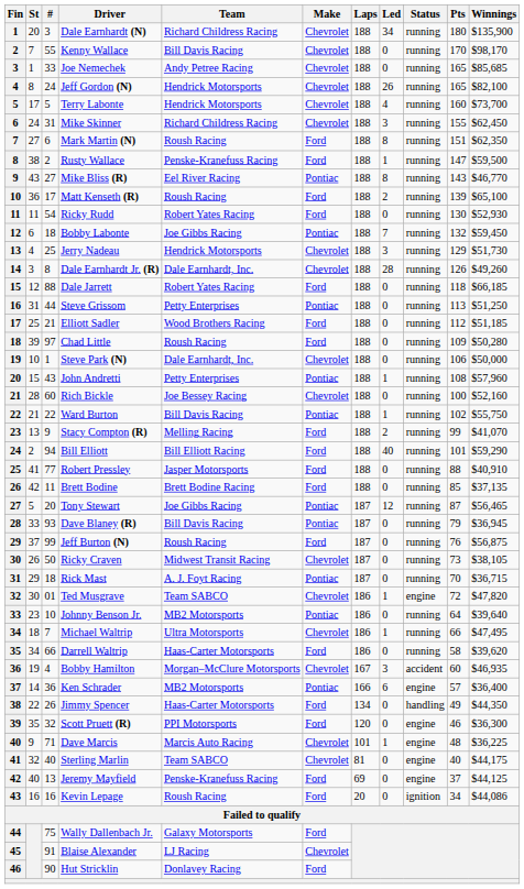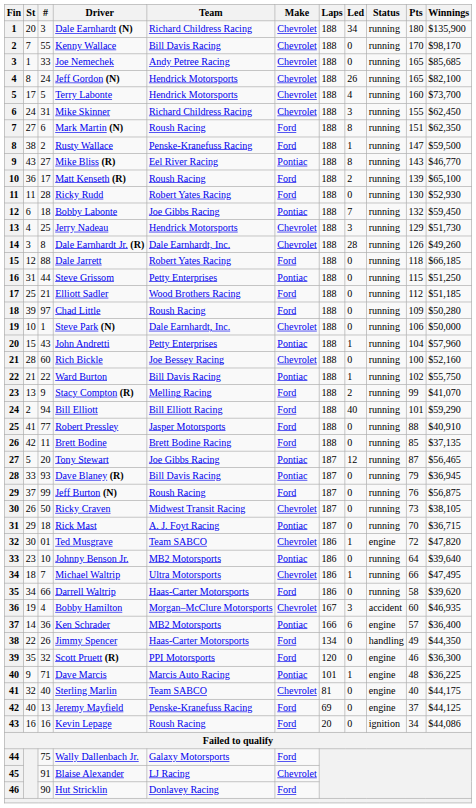 <table class="wikitable" style="font-size:95%">
 <tr>
 <th>Fin</th>
 <th>St</th>
 <th>#</th>
 <th>Driver</th>
 <th>Team</th>
 <th>Make</th>
 <th>Laps</th>
 <th>Led</th>
 <th>Status</th>
 <th>Pts</th>
 <th>Winnings</th>
 </tr>
 <tr>
 <th>1</th>
 <td>20</td>
 <td>3</td>
 <td><a href='#'>Dale Earnhardt</a> <strong>(N)</strong></td>
 <td><a href='#'>Richard Childress Racing</a></td>
 <td><a href='#'>Chevrolet</a></td>
 <td>188</td>
 <td>34</td>
 <td>running</td>
 <td>180</td>
 <td>$135,900</td>
 </tr>
 <tr>
 <th>2</th>
 <td>7</td>
 <td>55</td>
 <td><a href='#'>Kenny Wallace</a></td>
 <td><a href='#'>Bill Davis Racing</a></td>
 <td><a href='#'>Chevrolet</a></td>
 <td>188</td>
 <td>0</td>
 <td>running</td>
 <td>170</td>
 <td>$98,170</td>
 </tr>
 <tr>
 <th>3</th>
 <td>1</td>
 <td>33</td>
 <td><a href='#'>Joe Nemechek</a></td>
 <td><a href='#'>Andy Petree Racing</a></td>
 <td><a href='#'>Chevrolet</a></td>
 <td>188</td>
 <td>0</td>
 <td>running</td>
 <td>165</td>
 <td>$85,685</td>
 </tr>
 <tr>
 <th>4</th>
 <td>8</td>
 <td>24</td>
 <td><a href='#'>Jeff Gordon</a> <strong>(N)</strong></td>
 <td><a href='#'>Hendrick Motorsports</a></td>
 <td><a href='#'>Chevrolet</a></td>
 <td>188</td>
 <td>26</td>
 <td>running</td>
 <td>165</td>
 <td>$82,100</td>
 </tr>
 <tr>
 <th>5</th>
 <td>17</td>
 <td>5</td>
 <td><a href='#'>Terry Labonte</a></td>
 <td><a href='#'>Hendrick Motorsports</a></td>
 <td><a href='#'>Chevrolet</a></td>
 <td>188</td>
 <td>4</td>
 <td>running</td>
 <td>160</td>
 <td>$73,700</td>
 </tr>
 <tr>
 <th>6</th>
 <td>24</td>
 <td>31</td>
 <td><a href='#'>Mike Skinner</a></td>
 <td><a href='#'>Richard Childress Racing</a></td>
 <td><a href='#'>Chevrolet</a></td>
 <td>188</td>
 <td>3</td>
 <td>running</td>
 <td>155</td>
 <td>$62,450</td>
 </tr>
 <tr>
 <th>7</th>
 <td>27</td>
 <td>6</td>
 <td><a href='#'>Mark Martin</a> <strong>(N)</strong></td>
 <td><a href='#'>Roush Racing</a></td>
 <td><a href='#'>Ford</a></td>
 <td>188</td>
 <td>8</td>
 <td>running</td>
 <td>151</td>
 <td>$62,350</td>
 </tr>
 <tr>
 <th>8</th>
 <td>38</td>
 <td>2</td>
 <td><a href='#'>Rusty Wallace</a></td>
 <td><a href='#'>Penske-Kranefuss Racing</a></td>
 <td><a href='#'>Ford</a></td>
 <td>188</td>
 <td>1</td>
 <td>running</td>
 <td>147</td>
 <td>$59,500</td>
 </tr>
 <tr>
 <th>9</th>
 <td>43</td>
 <td>27</td>
 <td><a href='#'>Mike Bliss</a> <strong>(R)</strong></td>
 <td><a href='#'>Eel River Racing</a></td>
 <td><a href='#'>Pontiac</a></td>
 <td>188</td>
 <td>8</td>
 <td>running</td>
 <td>143</td>
 <td>$46,770</td>
 </tr>
 <tr>
 <th>10</th>
 <td>36</td>
 <td>17</td>
 <td><a href='#'>Matt Kenseth</a> <strong>(R)</strong></td>
 <td><a href='#'>Roush Racing</a></td>
 <td><a href='#'>Ford</a></td>
 <td>188</td>
 <td>2</td>
 <td>running</td>
 <td>139</td>
 <td>$65,100</td>
 </tr>
 <tr>
 <th>11</th>
 <td>11</td>
-<td>54</td>
+<td>28</td>
 <td><a href='#'>Ricky Rudd</a></td>
 <td><a href='#'>Robert Yates Racing</a></td>
 <td><a href='#'>Ford</a></td>
 <td>188</td>
 <td>0</td>
 <td>running</td>
 <td>130</td>
 <td>$52,930</td>
 </tr>
 <tr>
 <th>12</th>
 <td>6</td>
 <td>18</td>
 <td><a href='#'>Bobby Labonte</a></td>
 <td><a href='#'>Joe Gibbs Racing</a></td>
 <td><a href='#'>Pontiac</a></td>
 <td>188</td>
 <td>7</td>
 <td>running</td>
 <td>132</td>
 <td>$59,450</td>
 </tr>
 <tr>
 <th>13</th>
 <td>4</td>
 <td>25</td>
 <td><a href='#'>Jerry Nadeau</a></td>
 <td><a href='#'>Hendrick Motorsports</a></td>
 <td><a href='#'>Chevrolet</a></td>
 <td>188</td>
 <td>3</td>
 <td>running</td>
 <td>129</td>
 <td>$51,730</td>
 </tr>
 <tr>
 <th>14</th>
 <td>3</td>
 <td>8</td>
 <td><a href='#'>Dale Earnhardt Jr.</a> <strong>(R)</strong></td>
 <td><a href='#'>Dale Earnhardt, Inc.</a></td>
 <td><a href='#'>Chevrolet</a></td>
 <td>188</td>
 <td>28</td>
 <td>running</td>
 <td>126</td>
 <td>$49,260</td>
 </tr>
 <tr>
 <th>15</th>
 <td>12</td>
 <td>88</td>
 <td><a href='#'>Dale Jarrett</a></td>
 <td><a href='#'>Robert Yates Racing</a></td>
 <td><a href='#'>Ford</a></td>
 <td>188</td>
 <td>0</td>
 <td>running</td>
 <td>118</td>
 <td>$66,185</td>
 </tr>
 <tr>
 <th>16</th>
 <td>31</td>
 <td>44</td>
 <td><a href='#'>Steve Grissom</a></td>
 <td><a href='#'>Petty Enterprises</a></td>
 <td><a href='#'>Pontiac</a></td>
 <td>188</td>
 <td>0</td>
 <td>running</td>
-<td>113</td>
+<td>115</td>
 <td>$51,250</td>
 </tr>
 <tr>
 <th>17</th>
 <td>25</td>
 <td>21</td>
 <td><a href='#'>Elliott Sadler</a></td>
 <td><a href='#'>Wood Brothers Racing</a></td>
 <td><a href='#'>Ford</a></td>
 <td>188</td>
 <td>0</td>
 <td>running</td>
 <td>112</td>
 <td>$51,185</td>
 </tr>
 <tr>
 <th>18</th>
 <td>39</td>
 <td>97</td>
 <td><a href='#'>Chad Little</a></td>
 <td><a href='#'>Roush Racing</a></td>
 <td><a href='#'>Ford</a></td>
 <td>188</td>
 <td>0</td>
 <td>running</td>
 <td>109</td>
 <td>$50,280</td>
 </tr>
 <tr>
 <th>19</th>
 <td>10</td>
 <td>1</td>
 <td><a href='#'>Steve Park</a> <strong>(N)</strong></td>
 <td><a href='#'>Dale Earnhardt, Inc.</a></td>
 <td><a href='#'>Chevrolet</a></td>
 <td>188</td>
 <td>0</td>
 <td>running</td>
 <td>106</td>
 <td>$50,000</td>
 </tr>
 <tr>
 <th>20</th>
 <td>15</td>
 <td>43</td>
 <td><a href='#'>John Andretti</a></td>
 <td><a href='#'>Petty Enterprises</a></td>
 <td><a href='#'>Pontiac</a></td>
 <td>188</td>
 <td>1</td>
 <td>running</td>
-<td>108</td>
+<td>104</td>
 <td>$57,960</td>
 </tr>
 <tr>
 <th>21</th>
 <td>28</td>
 <td>60</td>
 <td><a href='#'>Rich Bickle</a></td>
 <td><a href='#'>Joe Bessey Racing</a></td>
 <td><a href='#'>Chevrolet</a></td>
 <td>188</td>
 <td>0</td>
 <td>running</td>
 <td>100</td>
 <td>$52,160</td>
 </tr>
 <tr>
 <th>22</th>
 <td>21</td>
 <td>22</td>
 <td><a href='#'>Ward Burton</a></td>
 <td><a href='#'>Bill Davis Racing</a></td>
 <td><a href='#'>Pontiac</a></td>
 <td>188</td>
 <td>1</td>
 <td>running</td>
 <td>102</td>
 <td>$55,750</td>
 </tr>
 <tr>
 <th>23</th>
 <td>13</td>
 <td>9</td>
 <td><a href='#'>Stacy Compton</a> <strong>(R)</strong></td>
 <td><a href='#'>Melling Racing</a></td>
 <td><a href='#'>Ford</a></td>
 <td>188</td>
 <td>2</td>
 <td>running</td>
 <td>99</td>
 <td>$41,070</td>
 </tr>
 <tr>
 <th>24</th>
 <td>2</td>
 <td>94</td>
 <td><a href='#'>Bill Elliott</a></td>
 <td><a href='#'>Bill Elliott Racing</a></td>
 <td><a href='#'>Ford</a></td>
 <td>188</td>
 <td>40</td>
 <td>running</td>
 <td>101</td>
 <td>$59,290</td>
 </tr>
 <tr>
 <th>25</th>
 <td>41</td>
 <td>77</td>
 <td><a href='#'>Robert Pressley</a></td>
 <td><a href='#'>Jasper Motorsports</a></td>
 <td><a href='#'>Ford</a></td>
 <td>188</td>
 <td>0</td>
 <td>running</td>
 <td>88</td>
 <td>$40,910</td>
 </tr>
 <tr>
 <th>26</th>
 <td>42</td>
 <td>11</td>
 <td><a href='#'>Brett Bodine</a></td>
 <td><a href='#'>Brett Bodine Racing</a></td>
 <td><a href='#'>Ford</a></td>
 <td>188</td>
 <td>0</td>
 <td>running</td>
 <td>85</td>
 <td>$37,135</td>
 </tr>
 <tr>
 <th>27</th>
 <td>5</td>
 <td>20</td>
 <td><a href='#'>Tony Stewart</a></td>
 <td><a href='#'>Joe Gibbs Racing</a></td>
 <td><a href='#'>Pontiac</a></td>
 <td>187</td>
 <td>12</td>
 <td>running</td>
 <td>87</td>
 <td>$56,465</td>
 </tr>
 <tr>
 <th>28</th>
 <td>33</td>
 <td>93</td>
 <td><a href='#'>Dave Blaney</a> <strong>(R)</strong></td>
 <td><a href='#'>Bill Davis Racing</a></td>
 <td><a href='#'>Pontiac</a></td>
 <td>187</td>
 <td>0</td>
 <td>running</td>
 <td>79</td>
 <td>$36,945</td>
 </tr>
 <tr>
 <th>29</th>
 <td>37</td>
 <td>99</td>
 <td><a href='#'>Jeff Burton</a> <strong>(N)</strong></td>
 <td><a href='#'>Roush Racing</a></td>
 <td><a href='#'>Ford</a></td>
 <td>187</td>
 <td>0</td>
 <td>running</td>
 <td>76</td>
 <td>$56,875</td>
 </tr>
 <tr>
 <th>30</th>
 <td>26</td>
 <td>50</td>
 <td><a href='#'>Ricky Craven</a></td>
 <td><a href='#'>Midwest Transit Racing</a></td>
 <td><a href='#'>Chevrolet</a></td>
 <td>187</td>
 <td>0</td>
 <td>running</td>
 <td>73</td>
 <td>$38,105</td>
 </tr>
 <tr>
 <th>31</th>
 <td>29</td>
 <td>18</td>
 <td><a href='#'>Rick Mast</a></td>
 <td><a href='#'>A. J. Foyt Racing</a></td>
 <td><a href='#'>Pontiac</a></td>
 <td>187</td>
 <td>0</td>
 <td>running</td>
 <td>70</td>
 <td>$36,715</td>
 </tr>
 <tr>
 <th>32</th>
 <td>30</td>
 <td>01</td>
 <td><a href='#'>Ted Musgrave</a></td>
 <td><a href='#'>Team SABCO</a></td>
 <td><a href='#'>Chevrolet</a></td>
 <td>186</td>
 <td>1</td>
 <td>engine</td>
 <td>72</td>
 <td>$47,820</td>
 </tr>
 <tr>
 <th>33</th>
 <td>23</td>
 <td>10</td>
 <td><a href='#'>Johnny Benson Jr.</a></td>
 <td><a href='#'>MB2 Motorsports</a></td>
 <td><a href='#'>Pontiac</a></td>
 <td>186</td>
 <td>0</td>
 <td>running</td>
 <td>64</td>
 <td>$39,640</td>
 </tr>
 <tr>
 <th>34</th>
 <td>18</td>
 <td>7</td>
 <td><a href='#'>Michael Waltrip</a></td>
 <td><a href='#'>Ultra Motorsports</a></td>
 <td><a href='#'>Chevrolet</a></td>
 <td>186</td>
 <td>1</td>
 <td>running</td>
 <td>66</td>
 <td>$47,495</td>
 </tr>
 <tr>
 <th>35</th>
 <td>34</td>
 <td>66</td>
 <td><a href='#'>Darrell Waltrip</a></td>
 <td><a href='#'>Haas-Carter Motorsports</a></td>
 <td><a href='#'>Ford</a></td>
 <td>186</td>
 <td>0</td>
 <td>running</td>
 <td>58</td>
 <td>$39,620</td>
 </tr>
 <tr>
 <th>36</th>
 <td>19</td>
 <td>4</td>
 <td><a href='#'>Bobby Hamilton</a></td>
 <td><a href='#'>Morgan–McClure Motorsports</a></td>
 <td><a href='#'>Chevrolet</a></td>
 <td>167</td>
 <td>3</td>
 <td>accident</td>
 <td>60</td>
 <td>$46,935</td>
 </tr>
 <tr>
 <th>37</th>
 <td>14</td>
 <td>36</td>
 <td><a href='#'>Ken Schrader</a></td>
 <td><a href='#'>MB2 Motorsports</a></td>
 <td><a href='#'>Pontiac</a></td>
 <td>166</td>
 <td>6</td>
 <td>engine</td>
 <td>57</td>
 <td>$36,400</td>
 </tr>
 <tr>
 <th>38</th>
 <td>22</td>
 <td>26</td>
 <td><a href='#'>Jimmy Spencer</a></td>
 <td><a href='#'>Haas-Carter Motorsports</a></td>
 <td><a href='#'>Ford</a></td>
 <td>134</td>
 <td>0</td>
 <td>handling</td>
 <td>49</td>
 <td>$44,350</td>
 </tr>
 <tr>
 <th>39</th>
 <td>35</td>
 <td>32</td>
 <td><a href='#'>Scott Pruett</a> <strong>(R)</strong></td>
 <td><a href='#'>PPI Motorsports</a></td>
 <td><a href='#'>Ford</a></td>
 <td>120</td>
 <td>0</td>
 <td>engine</td>
 <td>46</td>
 <td>$36,300</td>
 </tr>
 <tr>
 <th>40</th>
 <td>9</td>
 <td>71</td>
 <td><a href='#'>Dave Marcis</a></td>
 <td><a href='#'>Marcis Auto Racing</a></td>
-<td><a href='#'>Chevrolet</a></td>
+<td><a href='#'>Pontiac</a></td>
 <td>101</td>
 <td>1</td>
 <td>engine</td>
 <td>48</td>
 <td>$36,225</td>
 </tr>
 <tr>
 <th>41</th>
 <td>32</td>
 <td>40</td>
 <td><a href='#'>Sterling Marlin</a></td>
 <td><a href='#'>Team SABCO</a></td>
 <td><a href='#'>Chevrolet</a></td>
 <td>81</td>
 <td>0</td>
 <td>engine</td>
 <td>40</td>
 <td>$44,175</td>
 </tr>
 <tr>
 <th>42</th>
 <td>40</td>
 <td>13</td>
 <td><a href='#'>Jeremy Mayfield</a></td>
 <td><a href='#'>Penske-Kranefuss Racing</a></td>
 <td><a href='#'>Ford</a></td>
 <td>69</td>
 <td>0</td>
 <td>engine</td>
 <td>37</td>
 <td>$44,125</td>
 </tr>
 <tr>
 <th>43</th>
 <td>16</td>
 <td>16</td>
 <td><a href='#'>Kevin Lepage</a></td>
 <td><a href='#'>Roush Racing</a></td>
 <td><a href='#'>Ford</a></td>
 <td>20</td>
 <td>0</td>
 <td>ignition</td>
 <td>34</td>
 <td>$44,086</td>
 </tr>
 <tr>
 <th colspan="11">Failed to qualify</th>
 </tr>
 <tr>
 <th>44</th>
 <th rowspan="3"></th>
 <td>75</td>
 <td><a href='#'>Wally Dallenbach Jr.</a></td>
 <td><a href='#'>Galaxy Motorsports</a></td>
 <td><a href='#'>Ford</a></td>
 <th colspan="5" rowspan="3"></th>
 </tr>
 <tr>
 <th>45</th>
 <td>91</td>
 <td><a href='#'>Blaise Alexander</a></td>
 <td><a href='#'>LJ Racing</a></td>
 <td><a href='#'>Chevrolet</a></td>
 </tr>
 <tr>
 <th>46</th>
 <td>90</td>
 <td><a href='#'>Hut Stricklin</a></td>
 <td><a href='#'>Donlavey Racing</a></td>
 <td><a href='#'>Ford</a></td>
 </tr>
 <tr>
 <th colspan="11"></th>
 </tr>
 </table>
